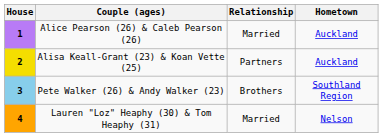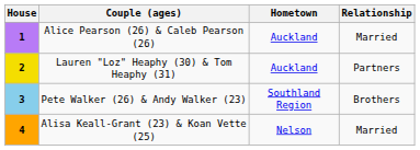 <table class="wikitable" style="text-align: center; font-size: 9pt; line-height:16px; width:40%">
 <tr valign="top">
 <th colspan="1">House</th>
 <th>Couple (ages)</th>
+<th>Hometown</th>
 <th>Relationship</th>
-<th>Hometown</th>
 </tr>
 <tr>
 <th style="width:2%;background:#B87BF6; height:10px;">1</th>
 <td>Alice Pearson (26) & Caleb Pearson (26)</td>
+<td><a href='#'>Auckland</a></td>
 <td>Married</td>
-<td><a href='#'>Auckland</a></td>
 </tr>
 <tr>
 <th style="width:2%;background:#f4de00; height:10px;">2</th>
-<td>Alisa Keall-Grant (23) & Koan Vette (25)</td>
+<td>Lauren "Loz" Heaphy (30) & Tom Heaphy (31)</td>
+<td><a href='#'>Auckland</a></td>
 <td>Partners</td>
-<td><a href='#'>Auckland</a></td>
 </tr>
 <tr>
 <th style="width:2%;background:skyblue; height:10px;">3</th>
 <td>Pete Walker (26) & Andy Walker (23)</td>
+<td><a href='#'>Southland Region</a></td>
 <td>Brothers</td>
-<td><a href='#'>Southland Region</a></td>
 </tr>
 <tr>
 <th style="width:2%;background:Orange; height:10px;">4</th>
-<td>Lauren "Loz" Heaphy (30) & Tom Heaphy (31)</td>
+<td>Alisa Keall-Grant (23) & Koan Vette (25)</td>
+<td><a href='#'>Nelson</a></td>
 <td>Married</td>
-<td><a href='#'>Nelson</a></td>
 </tr>
 </table>
